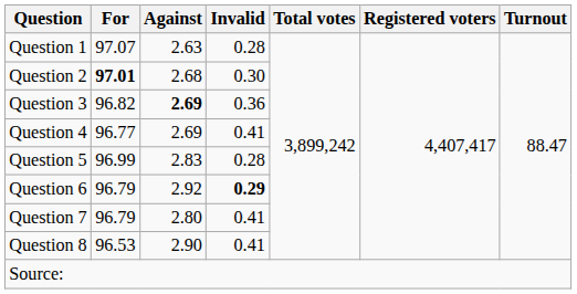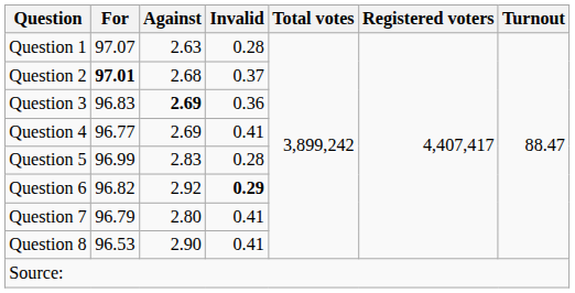 <table class=wikitable style=text-align:right>
 <tr>
 <th>Question</th>
 <th>For</th>
 <th>Against</th>
 <th>Invalid</th>
 <th>Total votes</th>
 <th>Registered voters</th>
 <th>Turnout</th>
 </tr>
 <tr>
 <td align=left>Question 1</td>
 <td>97.07</td>
 <td>2.63</td>
 <td>0.28</td>
 <td rowspan=8>3,899,242</td>
 <td rowspan=8>4,407,417</td>
 <td rowspan=8>88.47</td>
 </tr>
 <tr>
 <td align=left>Question 2</td>
 <td><strong>97.01</strong></td>
 <td>2.68</td>
-<td>0.30</td>
+<td>0.37</td>
 </tr>
 <tr>
 <td align=left>Question 3</td>
-<td>96.82</td>
+<td>96.83</td>
 <td><strong>2.69</strong></td>
 <td>0.36</td>
 </tr>
 <tr>
 <td align=left>Question 4</td>
 <td>96.77</td>
 <td>2.69</td>
 <td>0.41</td>
 </tr>
 <tr>
 <td align=left>Question 5</td>
 <td>96.99</td>
 <td>2.83</td>
 <td>0.28</td>
 </tr>
 <tr>
 <td align=left>Question 6</td>
-<td>96.79</td>
+<td>96.82</td>
 <td>2.92</td>
 <td><strong>0.29</strong></td>
 </tr>
 <tr>
 <td align=left>Question 7</td>
 <td>96.79</td>
 <td>2.80</td>
 <td>0.41</td>
 </tr>
 <tr>
 <td align=left>Question 8</td>
 <td>96.53</td>
 <td>2.90</td>
 <td>0.41</td>
 </tr>
 <tr>
 <td align=left colspan=7>Source: </td>
 </tr>
 </table>
